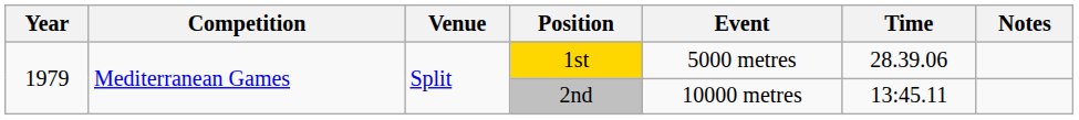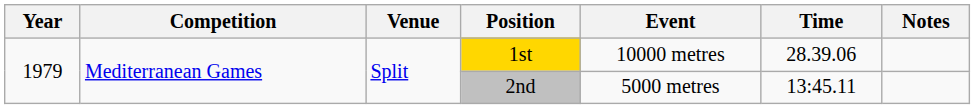 <table class="wikitable" width=55% style="font-size:90%; text-align:center;">
 <tr>
 <th>Year</th>
 <th>Competition</th>
 <th>Venue</th>
 <th>Position</th>
 <th>Event</th>
 <th>Time</th>
 <th>Notes</th>
 </tr>
 <tr>
 <td rowspan=2>1979</td>
 <td rowspan=2 align=left><a href='#'>Mediterranean Games</a></td>
 <td rowspan=2 align=left> <a href='#'>Split</a></td>
 <td bgcolor=gold>1st</td>
-<td>5000 metres</td>
+<td>10000 metres</td>
 <td>28.39.06</td>
 <td></td>
 </tr>
 <tr>
 <td bgcolor=silver>2nd</td>
-<td>10000 metres</td>
+<td>5000 metres</td>
 <td>13:45.11</td>
 <td></td>
 </tr>
 </table>
